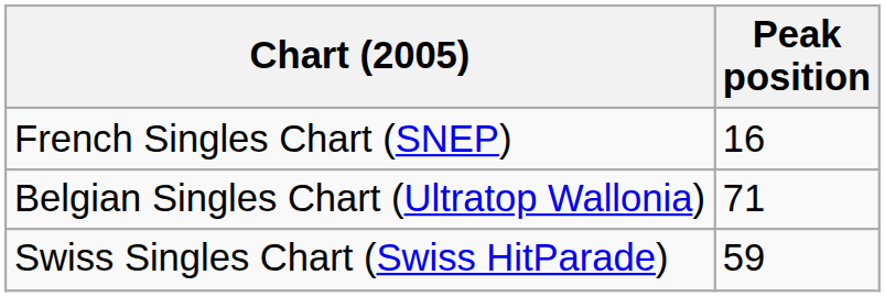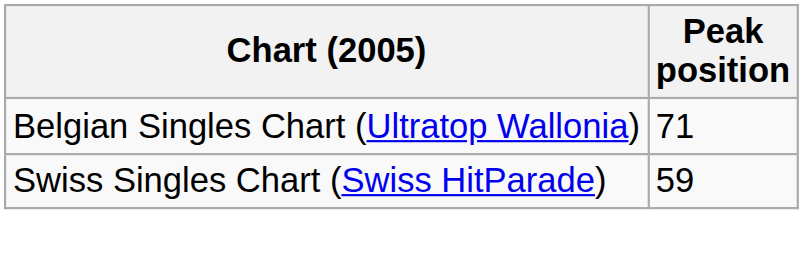 <table class="wikitable">
 <tr>
 <th>Chart (2005)</th>
 <th>Peak<br>position</th>
-</tr>
-<tr>
-<td>French Singles Chart (<a href='#'>SNEP</a>)</td>
-<td>16</td>
 </tr>
 <tr>
 <td>Belgian Singles Chart (<a href='#'>Ultratop Wallonia</a>)</td>
 <td>71</td>
 </tr>
 <tr>
 <td>Swiss Singles Chart (<a href='#'>Swiss HitParade</a>)</td>
 <td>59</td>
 </tr>
 </table>
